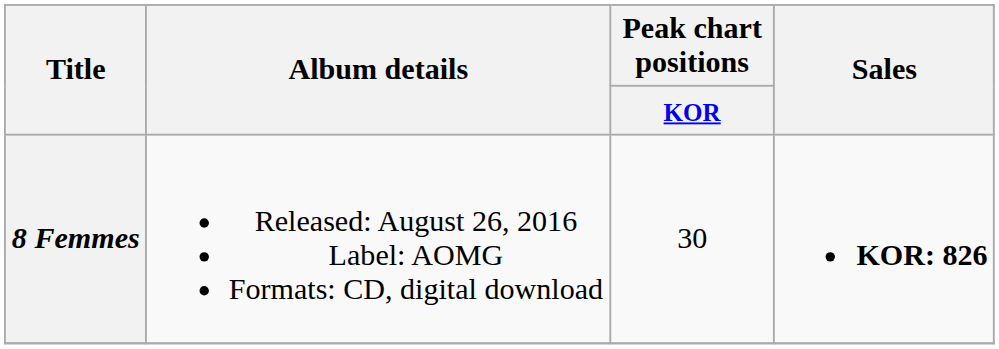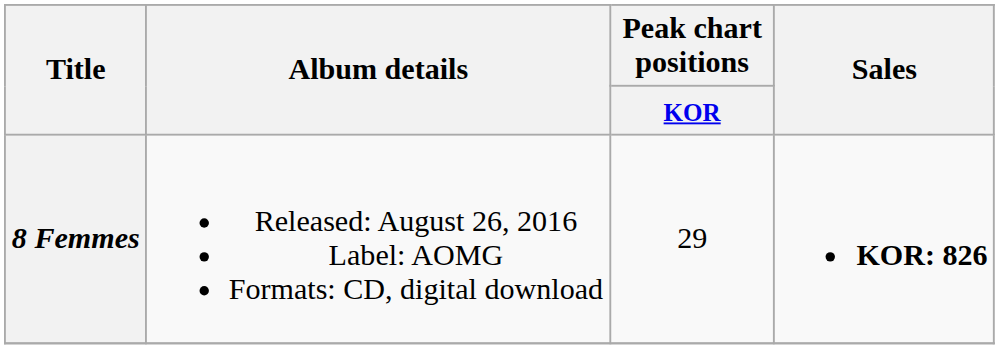 <table class="wikitable plainrowheaders" style="text-align:center;">
 <tr>
 <th scope="col" rowspan="2">Title</th>
 <th scope="col" rowspan="2">Album details</th>
 <th scope="col" colspan="1" style="width:5em;">Peak chart positions</th>
 <th scope="col" rowspan="2">Sales</th>
 </tr>
 <tr>
 <th><small><a href='#'>KOR</a></small><br></th>
 </tr>
 <tr>
 <th scope="row"><em>8 Femmes</em></th>
 <td><br><ul><li>Released: August 26, 2016</li><li>Label: AOMG</li><li>Formats: CD, digital download</li></ul></td>
-<td>30</td>
+<td>29</td>
 <td><strong><br><ul><li>KOR: 826</li></ul></strong></td>
 </tr>
 <tr>
 </tr>
 </table>
